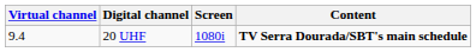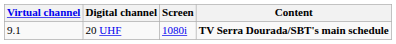 <table class = "wikitable">
 <tr>
 <th><a href='#'>Virtual channel</a></th>
 <th>Digital channel</th>
 <th>Screen</th>
 <th>Content</th>
 </tr>
 <tr>
-<td>9.4</td>
+<td>9.1</td>
 <td>20 <a href='#'>UHF</a></td>
 <td><a href='#'>1080i</a></td>
 <td><strong>TV Serra Dourada/SBT's main schedule</strong></td>
 </tr>
 </table>
